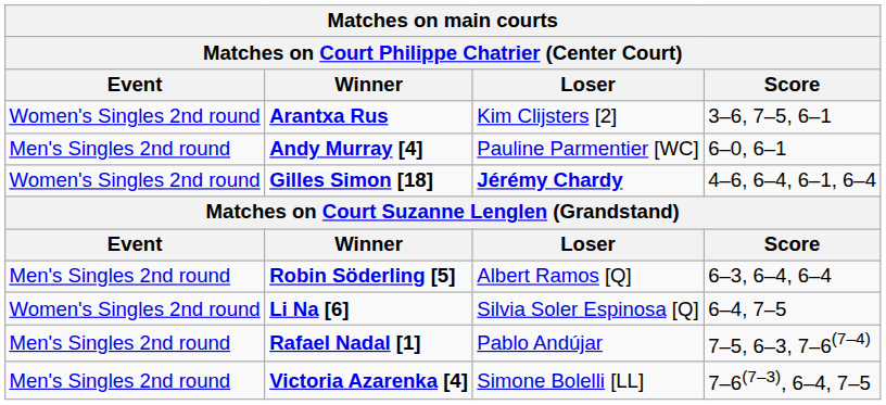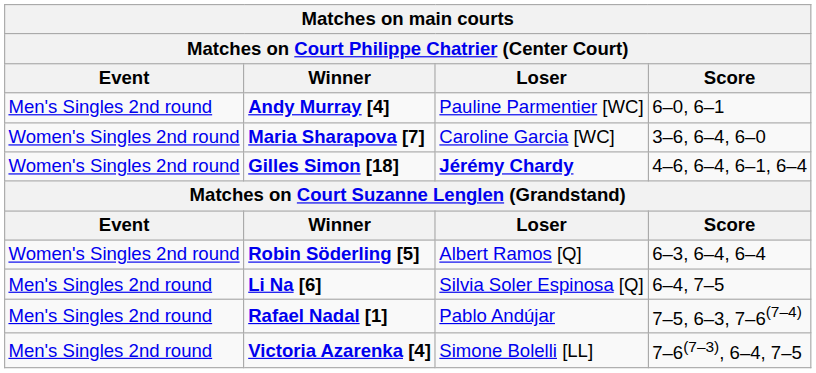 <table class="wikitable collapsible uncollapsed" style=margin:auto>
 <tr>
 <th colspan=4 style=white-space:nowrap>Matches on main courts</th>
 </tr>
 <tr>
 <th colspan=4><strong>Matches on <a href='#'>Court Philippe Chatrier</a> (Center Court)</strong></th>
 </tr>
 <tr>
 <th>Event</th>
 <th>Winner</th>
 <th>Loser</th>
 <th>Score</th>
 </tr>
 <tr>
-<td><a href='#'>Women's Singles 2nd round</a></td>
-<td> <strong><a href='#'>Arantxa Rus</a> </strong></td>
-<td> <a href='#'>Kim Clijsters</a> [2]</td>
-<td>3–6, 7–5, 6–1</td>
-</tr>
-<tr>
 <td><a href='#'>Men's Singles 2nd round</a></td>
 <td> <strong><a href='#'>Andy Murray</a> [4] </strong></td>
 <td>  <a href='#'>Pauline Parmentier</a> [WC]</td>
 <td>6–0, 6–1</td>
+</tr>
+<tr>
+<td><a href='#'>Women's Singles 2nd round</a></td>
+<td> <strong><a href='#'>Maria Sharapova</a> [7] </strong></td>
+<td> <a href='#'>Caroline Garcia</a> [WC]</td>
+<td>3–6, 6–4, 6–0</td>
 </tr>
 <tr>
 <td><a href='#'>Women's Singles 2nd round</a></td>
 <td> <strong><a href='#'>Gilles Simon</a> [18] </strong></td>
 <td><strong>  <a href='#'>Jérémy Chardy</a></strong></td>
 <td>4–6, 6–4, 6–1, 6–4</td>
 </tr>
 <tr>
 <th colspan=4><strong>Matches on <a href='#'>Court Suzanne Lenglen</a> (Grandstand)</strong></th>
 </tr>
 <tr>
 <th>Event</th>
 <th>Winner</th>
 <th>Loser</th>
 <th>Score</th>
 </tr>
 <tr>
-<td><a href='#'>Men's Singles 2nd round</a></td>
+<td><a href='#'>Women's Singles 2nd round</a></td>
 <td> <strong><a href='#'>Robin Söderling</a> [5]</strong></td>
 <td> <a href='#'>Albert Ramos</a> [Q]</td>
 <td>6–3, 6–4, 6–4</td>
 </tr>
 <tr>
-<td><a href='#'>Women's Singles 2nd round</a></td>
+<td><a href='#'>Men's Singles 2nd round</a></td>
 <td> <strong><a href='#'>Li Na</a> [6]</strong></td>
 <td> <a href='#'>Silvia Soler Espinosa</a> [Q]</td>
 <td>6–4, 7–5</td>
 </tr>
 <tr>
 <td><a href='#'>Men's Singles 2nd round</a></td>
 <td> <strong><a href='#'>Rafael Nadal</a> [1] </strong></td>
 <td> <a href='#'>Pablo Andújar</a></td>
 <td>7–5, 6–3, 7–6<sup>(7–4)</sup></td>
 </tr>
 <tr>
 <td><a href='#'>Men's Singles 2nd round</a></td>
 <td> <strong><a href='#'>Victoria Azarenka</a> [4]</strong></td>
 <td> <a href='#'>Simone Bolelli</a> [LL]</td>
 <td>7–6<sup>(7–3)</sup>, 6–4, 7–5</td>
 </tr>
 </table>
